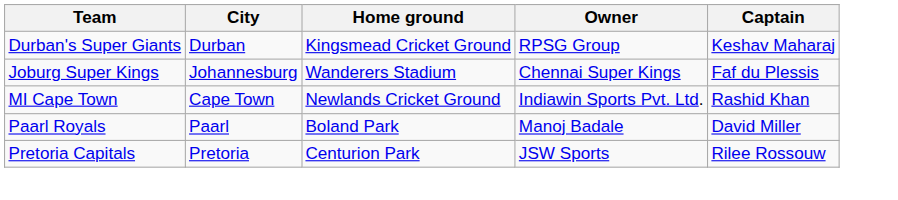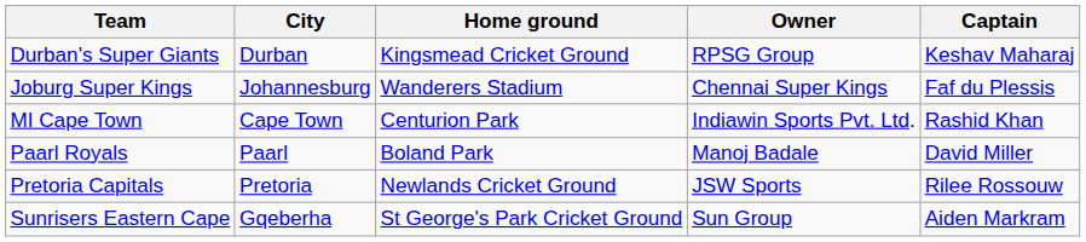 <table class="wikitable">
 <tr>
 <th>Team</th>
 <th>City</th>
 <th>Home ground</th>
 <th>Owner</th>
 <th>Captain</th>
 </tr>
 <tr>
 <td><a href='#'>Durban's Super Giants</a></td>
 <td><a href='#'>Durban</a></td>
 <td><a href='#'>Kingsmead Cricket Ground</a></td>
 <td><a href='#'>RPSG Group</a></td>
 <td><a href='#'>Keshav Maharaj</a></td>
 </tr>
 <tr>
 <td><a href='#'>Joburg Super Kings</a></td>
 <td><a href='#'>Johannesburg</a></td>
 <td><a href='#'>Wanderers Stadium</a></td>
 <td><a href='#'>Chennai Super Kings</a></td>
 <td><a href='#'>Faf du Plessis</a></td>
 </tr>
 <tr>
 <td><a href='#'>MI Cape Town</a></td>
 <td><a href='#'>Cape Town</a></td>
-<td><a href='#'>Newlands Cricket Ground</a></td>
+<td><a href='#'>Centurion Park</a></td>
 <td><a href='#'>Indiawin Sports Pvt. Ltd</a>.</td>
 <td><a href='#'>Rashid Khan</a></td>
 </tr>
 <tr>
 <td><a href='#'>Paarl Royals</a></td>
 <td><a href='#'>Paarl</a></td>
 <td><a href='#'>Boland Park</a></td>
 <td><a href='#'>Manoj Badale</a></td>
 <td><a href='#'>David Miller</a></td>
 </tr>
 <tr>
 <td><a href='#'>Pretoria Capitals</a></td>
 <td><a href='#'>Pretoria</a></td>
-<td><a href='#'>Centurion Park</a></td>
+<td><a href='#'>Newlands Cricket Ground</a></td>
 <td><a href='#'>JSW Sports</a></td>
 <td><a href='#'>Rilee Rossouw</a></td>
 </tr>
+<tr>
+<td><a href='#'>Sunrisers Eastern Cape</a></td>
+<td><a href='#'>Gqeberha</a></td>
+<td><a href='#'>St George's Park Cricket Ground</a></td>
+<td><a href='#'>Sun Group</a></td>
+<td><a href='#'>Aiden Markram</a></td>
+</tr>
 </table>
